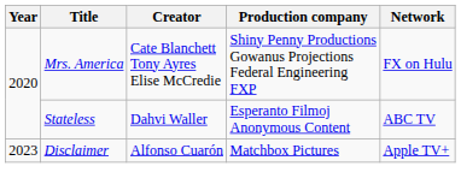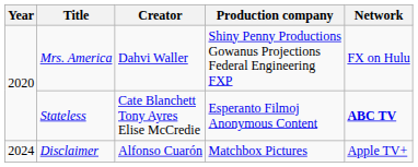 <table class="wikitable">
 <tr>
 <th>Year</th>
 <th>Title</th>
 <th>Creator</th>
 <th>Production company</th>
 <th>Network</th>
 </tr>
 <tr>
 <td rowspan="2">2020</td>
 <td><a href='#'><em>Mrs. America</em></a></td>
-<td><a href='#'>Cate Blanchett</a><br><a href='#'>Tony Ayres</a><br>Elise McCredie</td>
+<td><a href='#'>Dahvi Waller</a></td>
 <td><a href='#'>Shiny Penny Productions</a><br>Gowanus Projections<br>Federal Engineering<br><a href='#'>FXP</a></td>
 <td><a href='#'>FX on Hulu</a></td>
 </tr>
 <tr>
 <td><a href='#'><em>Stateless</em></a></td>
-<td><a href='#'>Dahvi Waller</a></td>
+<td><a href='#'>Cate Blanchett</a><br><a href='#'>Tony Ayres</a><br>Elise McCredie</td>
 <td><a href='#'>Esperanto Filmoj</a><br><a href='#'>Anonymous Content</a></td>
-<td><a href='#'>ABC TV</a></td>
+<td><strong><a href='#'>ABC TV</a></strong></td>
 </tr>
 <tr>
-<td>2023</td>
+<td>2024</td>
 <td><a href='#'><em>Disclaimer</em></a></td>
 <td><a href='#'>Alfonso Cuarón</a></td>
 <td><a href='#'>Matchbox Pictures</a></td>
 <td><a href='#'>Apple TV+</a></td>
 </tr>
 </table>
